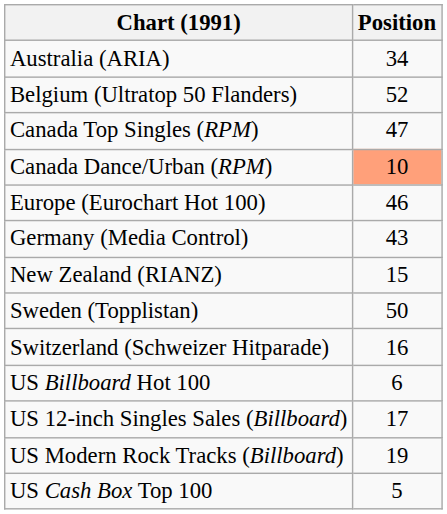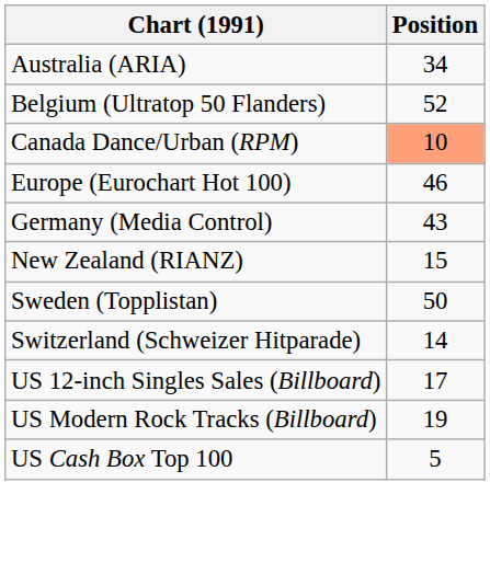 <table class="wikitable sortable">
 <tr>
 <th>Chart (1991)</th>
 <th>Position</th>
 </tr>
 <tr>
 <td>Australia (ARIA)</td>
 <td align="center">34</td>
 </tr>
 <tr>
 <td>Belgium (Ultratop 50 Flanders)</td>
 <td align="center">52</td>
-</tr>
-<tr>
-<td>Canada Top Singles (<em>RPM</em>)</td>
-<td align="center">47</td>
 </tr>
 <tr>
 <td>Canada Dance/Urban (<em>RPM</em>)</td>
 <td align="center" style="background: lightsalmon;">10</td>
 </tr>
 <tr>
 <td>Europe (Eurochart Hot 100)</td>
 <td align="center">46</td>
 </tr>
 <tr>
 <td>Germany (Media Control)</td>
 <td align="center">43</td>
 </tr>
 <tr>
 <td>New Zealand (RIANZ)</td>
 <td align="center">15</td>
 </tr>
 <tr>
 <td>Sweden (Topplistan)</td>
 <td align="center">50</td>
 </tr>
 <tr>
 <td>Switzerland (Schweizer Hitparade)</td>
-<td align="center">16</td>
-</tr>
-<tr>
-<td>US <em>Billboard</em> Hot 100</td>
-<td align="center">6</td>
+<td align="center">14</td>
 </tr>
 <tr>
 <td>US 12-inch Singles Sales (<em>Billboard</em>)</td>
 <td align="center">17</td>
 </tr>
 <tr>
 <td>US Modern Rock Tracks (<em>Billboard</em>)</td>
 <td align="center">19</td>
 </tr>
 <tr>
 <td>US <em>Cash Box</em> Top 100</td>
 <td align="center">5</td>
 </tr>
 </table>
